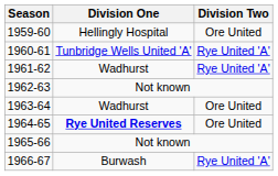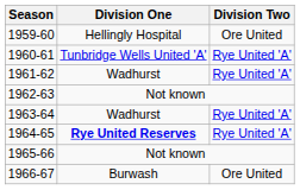 <table class="wikitable" style="text-align: center;">
 <tr>
 <th>Season</th>
 <th>Division One</th>
 <th>Division Two</th>
 </tr>
 <tr>
 <td>1959-60</td>
 <td>Hellingly Hospital</td>
 <td>Ore United</td>
 </tr>
 <tr>
 <td>1960-61</td>
 <td><a href='#'>Tunbridge Wells United 'A'</a></td>
 <td><a href='#'>Rye United 'A'</a></td>
 </tr>
 <tr>
 <td>1961-62</td>
 <td>Wadhurst</td>
 <td><a href='#'>Rye United 'A'</a></td>
 </tr>
 <tr>
 <td>1962-63</td>
 <td colspan=2>Not known</td>
 </tr>
 <tr>
 <td>1963-64</td>
 <td>Wadhurst</td>
-<td>Ore United</td>
+<td><a href='#'>Rye United 'A'</a></td>
 </tr>
 <tr>
 <td>1964-65</td>
 <td><strong><a href='#'>Rye United Reserves</a></strong></td>
-<td>Ore United</td>
+<td><a href='#'>Rye United 'A'</a></td>
 </tr>
 <tr>
 <td>1965-66</td>
 <td colspan=2>Not known</td>
 </tr>
 <tr>
 <td>1966-67</td>
 <td>Burwash</td>
-<td><a href='#'>Rye United 'A'</a></td>
+<td>Ore United</td>
 </tr>
 </table>
